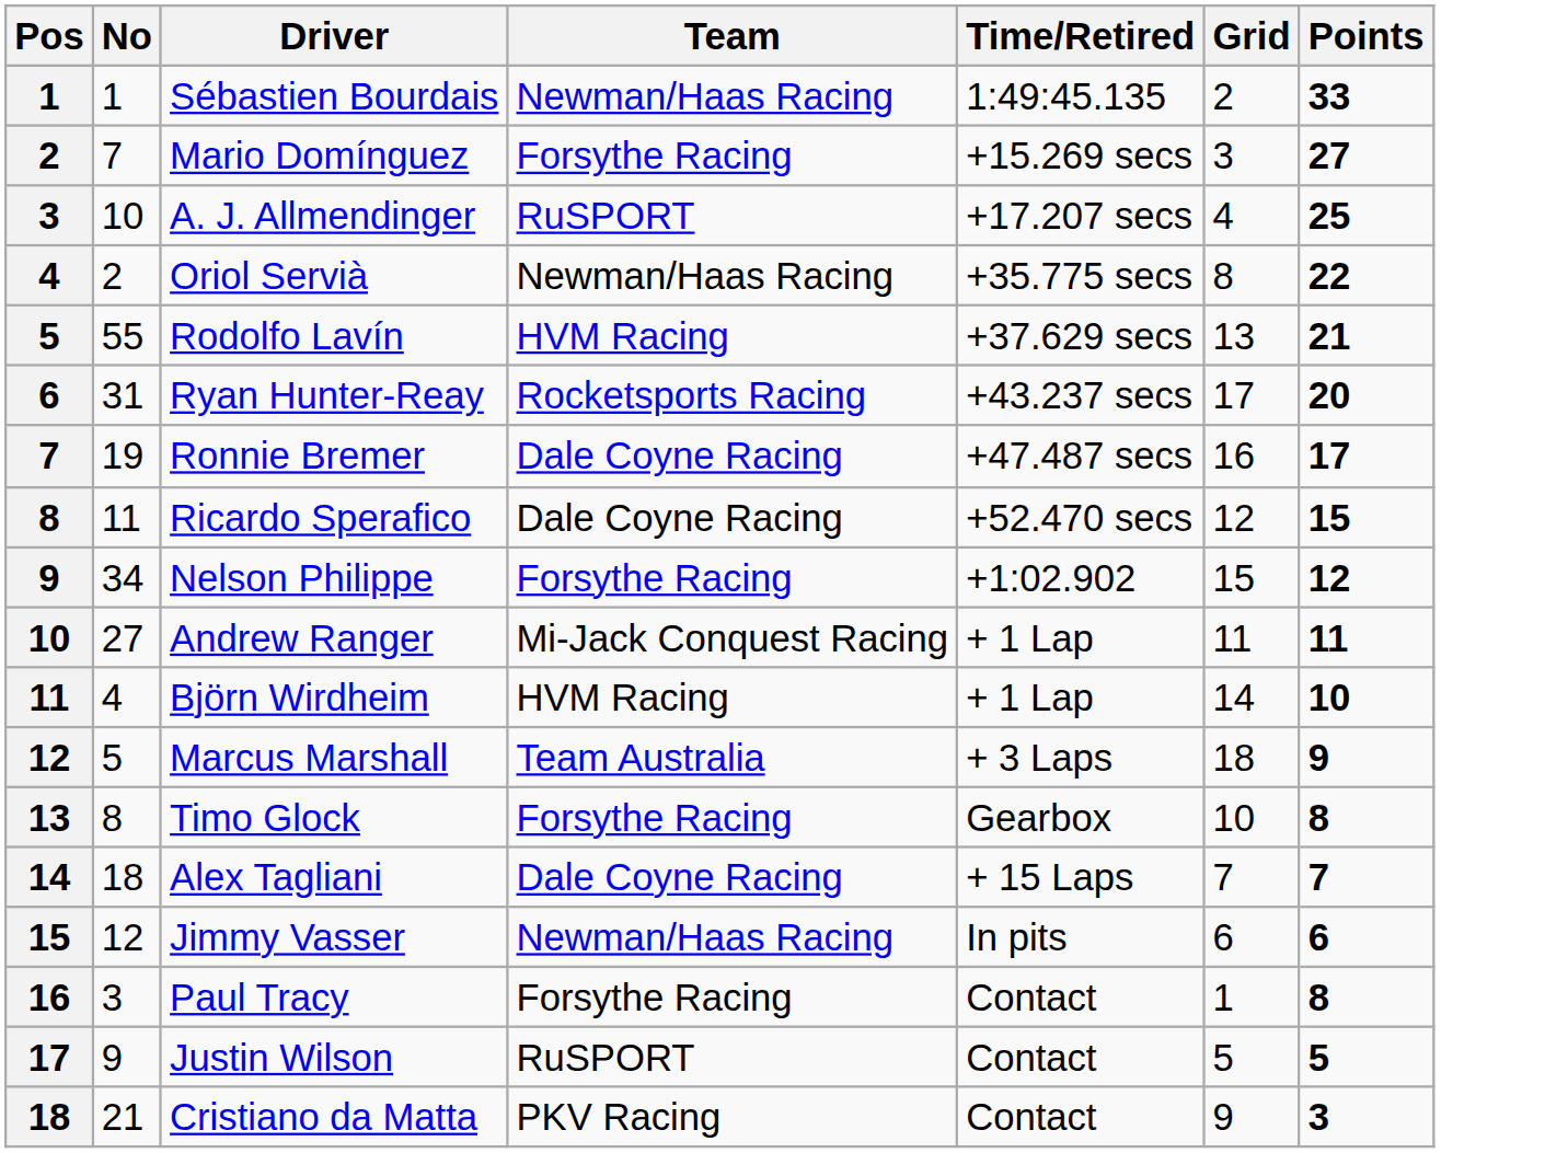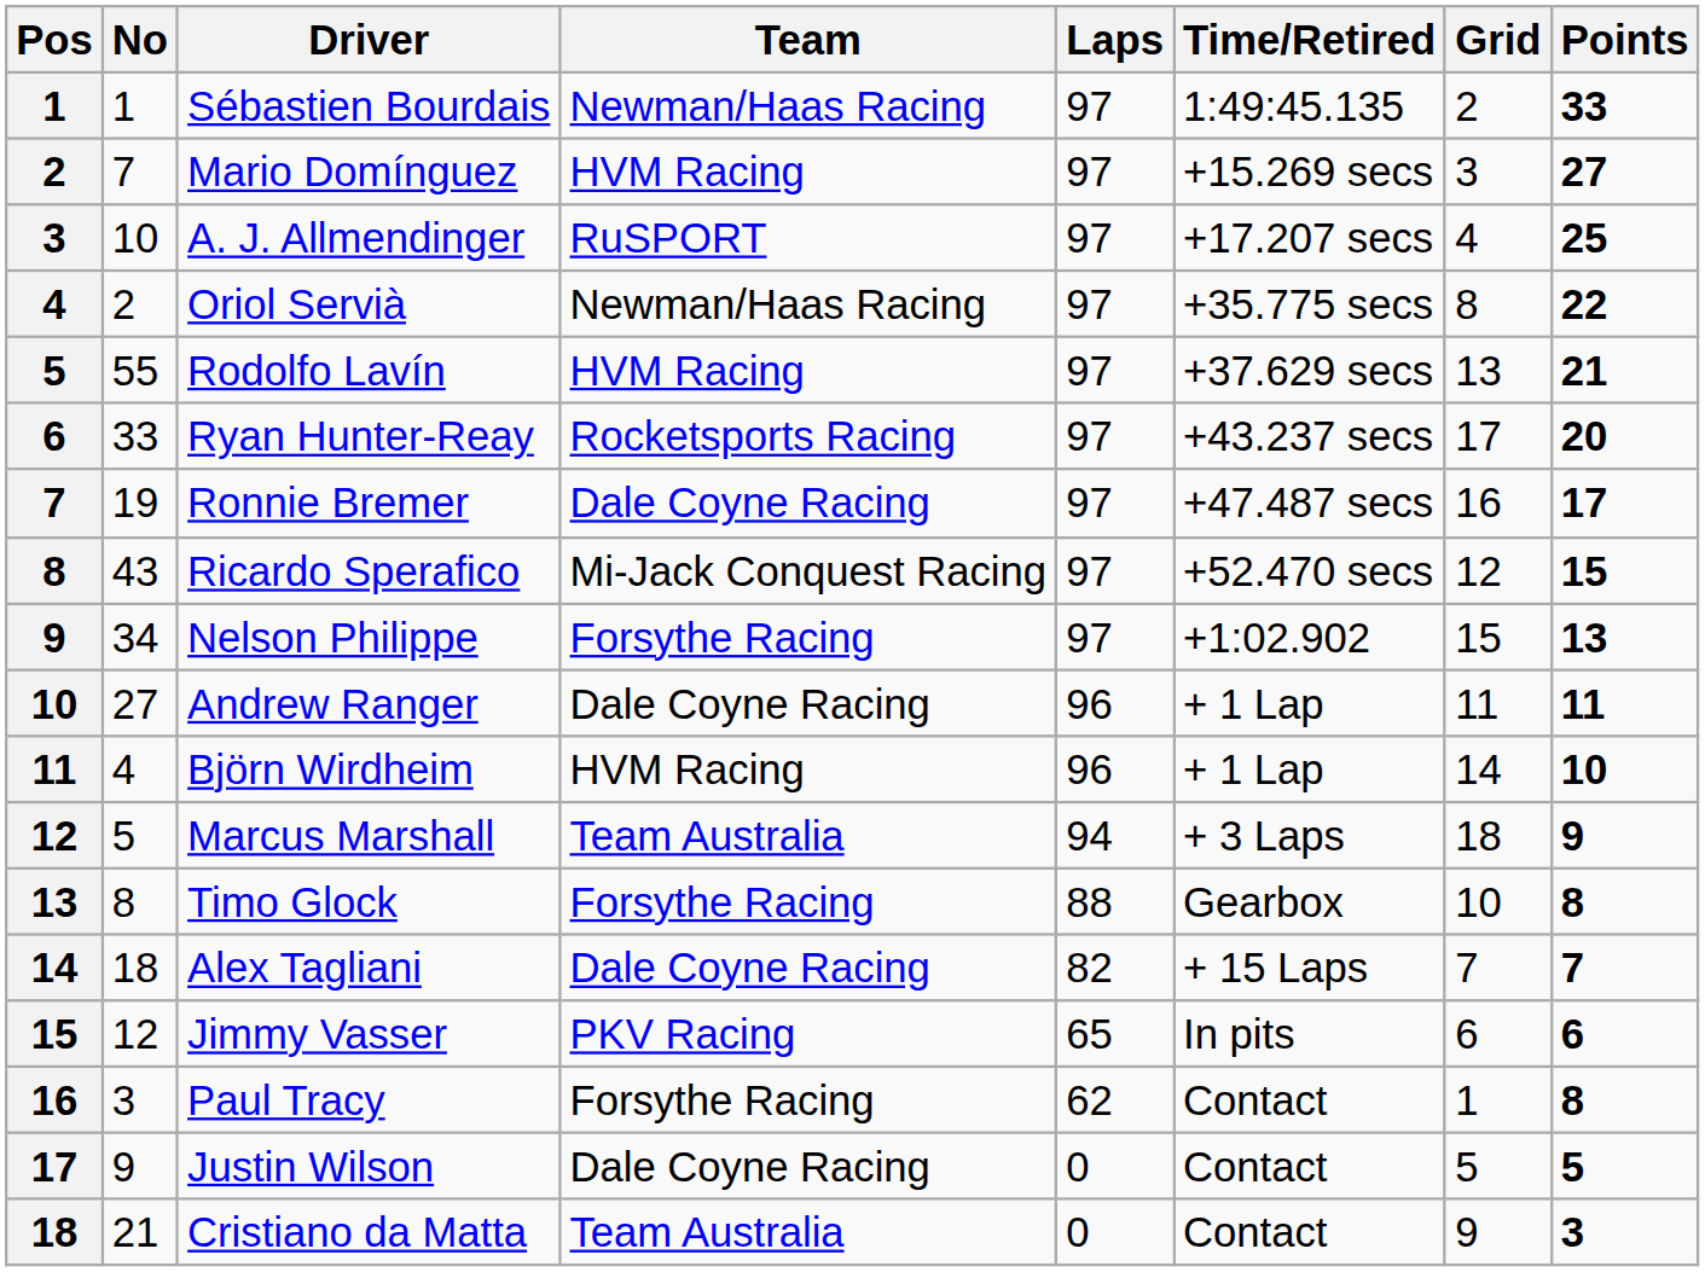 <table class="wikitable" style="font-size:95%;">
 <tr>
 <th>Pos</th>
 <th>No</th>
 <th>Driver</th>
 <th>Team</th>
+<th>Laps</th>
 <th>Time/Retired</th>
 <th>Grid</th>
 <th>Points</th>
 </tr>
 <tr>
 <th>1</th>
 <td>1</td>
 <td> <a href='#'>Sébastien Bourdais</a></td>
 <td><a href='#'>Newman/Haas Racing</a></td>
+<td>97</td>
 <td>1:49:45.135</td>
 <td>2</td>
 <td><strong>33</strong></td>
 </tr>
 <tr>
 <th>2</th>
 <td>7</td>
 <td> <a href='#'>Mario Domínguez</a></td>
-<td><a href='#'>Forsythe Racing</a></td>
+<td><a href='#'>HVM Racing</a></td>
+<td>97</td>
 <td>+15.269 secs</td>
 <td>3</td>
 <td><strong>27</strong></td>
 </tr>
 <tr>
 <th>3</th>
 <td>10</td>
 <td> <a href='#'>A. J. Allmendinger</a></td>
 <td><a href='#'>RuSPORT</a></td>
+<td>97</td>
 <td>+17.207 secs</td>
 <td>4</td>
 <td><strong>25</strong></td>
 </tr>
 <tr>
 <th>4</th>
 <td>2</td>
 <td> <a href='#'>Oriol Servià</a></td>
 <td>Newman/Haas Racing</td>
+<td>97</td>
 <td>+35.775 secs</td>
 <td>8</td>
 <td><strong>22</strong></td>
 </tr>
 <tr>
 <th>5</th>
 <td>55</td>
 <td> <a href='#'>Rodolfo Lavín</a></td>
 <td><a href='#'>HVM Racing</a></td>
+<td>97</td>
 <td>+37.629 secs</td>
 <td>13</td>
 <td><strong>21</strong></td>
 </tr>
 <tr>
 <th>6</th>
-<td>31</td>
+<td>33</td>
 <td> <a href='#'>Ryan Hunter-Reay</a></td>
 <td><a href='#'>Rocketsports Racing</a></td>
+<td>97</td>
 <td>+43.237 secs</td>
 <td>17</td>
 <td><strong>20</strong></td>
 </tr>
 <tr>
 <th>7</th>
 <td>19</td>
 <td> <a href='#'>Ronnie Bremer</a></td>
 <td><a href='#'>Dale Coyne Racing</a></td>
+<td>97</td>
 <td>+47.487 secs</td>
 <td>16</td>
 <td><strong>17</strong></td>
 </tr>
 <tr>
 <th>8</th>
-<td>11</td>
+<td>43</td>
 <td> <a href='#'>Ricardo Sperafico</a></td>
-<td>Dale Coyne Racing</td>
+<td>Mi-Jack Conquest Racing</td>
+<td>97</td>
 <td>+52.470 secs</td>
 <td>12</td>
 <td><strong>15</strong></td>
 </tr>
 <tr>
 <th>9</th>
 <td>34</td>
 <td> <a href='#'>Nelson Philippe</a></td>
 <td><a href='#'>Forsythe Racing</a></td>
+<td>97</td>
 <td>+1:02.902</td>
 <td>15</td>
-<td><strong>12</strong></td>
+<td><strong>13</strong></td>
 </tr>
 <tr>
 <th>10</th>
 <td>27</td>
 <td> <a href='#'>Andrew Ranger</a></td>
-<td>Mi-Jack Conquest Racing</td>
+<td>Dale Coyne Racing</td>
+<td>96</td>
 <td>+ 1 Lap</td>
 <td>11</td>
 <td><strong>11</strong></td>
 </tr>
 <tr>
 <th>11</th>
 <td>4</td>
 <td> <a href='#'>Björn Wirdheim</a></td>
 <td>HVM Racing</td>
+<td>96</td>
 <td>+ 1 Lap</td>
 <td>14</td>
 <td><strong>10</strong></td>
 </tr>
 <tr>
 <th>12</th>
 <td>5</td>
 <td> <a href='#'>Marcus Marshall</a></td>
 <td><a href='#'>Team Australia</a></td>
+<td>94</td>
 <td>+ 3 Laps</td>
 <td>18</td>
 <td><strong>9</strong></td>
 </tr>
 <tr>
 <th>13</th>
 <td>8</td>
 <td> <a href='#'>Timo Glock</a></td>
 <td><a href='#'>Forsythe Racing</a></td>
+<td>88</td>
 <td>Gearbox</td>
 <td>10</td>
 <td><strong>8</strong></td>
 </tr>
 <tr>
 <th>14</th>
 <td>18</td>
 <td> <a href='#'>Alex Tagliani</a></td>
 <td><a href='#'>Dale Coyne Racing</a></td>
+<td>82</td>
 <td>+ 15 Laps</td>
 <td>7</td>
 <td><strong>7</strong></td>
 </tr>
 <tr>
 <th>15</th>
 <td>12</td>
 <td> <a href='#'>Jimmy Vasser</a></td>
-<td><a href='#'>Newman/Haas Racing</a></td>
+<td><a href='#'>PKV Racing</a></td>
+<td>65</td>
 <td>In pits</td>
 <td>6</td>
 <td><strong>6</strong></td>
 </tr>
 <tr>
 <th>16</th>
 <td>3</td>
 <td> <a href='#'>Paul Tracy</a></td>
 <td>Forsythe Racing</td>
+<td>62</td>
 <td>Contact</td>
 <td>1</td>
 <td><strong>8</strong></td>
 </tr>
 <tr>
 <th>17</th>
 <td>9</td>
 <td> <a href='#'>Justin Wilson</a></td>
-<td>RuSPORT</td>
+<td>Dale Coyne Racing</td>
+<td>0</td>
 <td>Contact</td>
 <td>5</td>
 <td><strong>5</strong></td>
 </tr>
 <tr>
 <th>18</th>
 <td>21</td>
 <td> <a href='#'>Cristiano da Matta</a></td>
-<td>PKV Racing</td>
+<td><a href='#'>Team Australia</a></td>
+<td>0</td>
 <td>Contact</td>
 <td>9</td>
 <td><strong>3</strong></td>
 </tr>
 </table>
